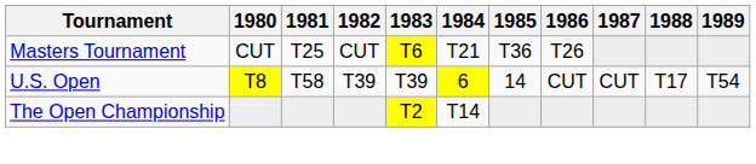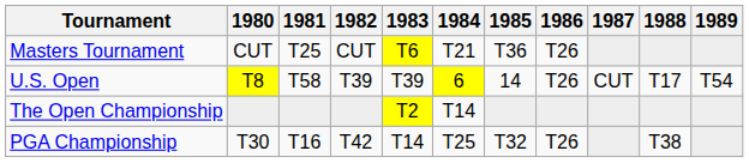 <table class="wikitable" style="font-size:95%;text-align:center;">
 <tr>
 <th>Tournament</th>
 <th>1980</th>
 <th>1981</th>
 <th>1982</th>
 <th>1983</th>
 <th>1984</th>
 <th>1985</th>
 <th>1986</th>
 <th>1987</th>
 <th>1988</th>
 <th>1989</th>
 </tr>
 <tr>
 <td align=left><a href='#'>Masters Tournament</a></td>
 <td>CUT</td>
 <td>T25</td>
 <td>CUT</td>
 <td style="background:yellow;">T6</td>
 <td>T21</td>
 <td>T36</td>
 <td>T26</td>
 <td style="background:#eeeeee;"></td>
 <td style="background:#eeeeee;"></td>
 <td style="background:#eeeeee;"></td>
 </tr>
 <tr>
 <td align=left><a href='#'>U.S. Open</a></td>
 <td style="background:yellow;">T8</td>
 <td>T58</td>
 <td>T39</td>
 <td>T39</td>
 <td style="background:yellow;">6</td>
 <td>14</td>
-<td>CUT</td>
+<td>T26</td>
 <td>CUT</td>
 <td>T17</td>
 <td>T54</td>
 </tr>
 <tr>
 <td align=left><a href='#'>The Open Championship</a></td>
 <td style="background:#eeeeee;"></td>
 <td style="background:#eeeeee;"></td>
 <td style="background:#eeeeee;"></td>
 <td style="background:yellow;">T2</td>
 <td>T14</td>
 <td style="background:#eeeeee;"></td>
 <td style="background:#eeeeee;"></td>
 <td style="background:#eeeeee;"></td>
 <td style="background:#eeeeee;"></td>
 <td style="background:#eeeeee;"></td>
 </tr>
+<tr>
+<td align=left><a href='#'>PGA Championship</a></td>
+<td>T30</td>
+<td>T16</td>
+<td>T42</td>
+<td>T14</td>
+<td>T25</td>
+<td>T32</td>
+<td>T26</td>
+<td style="background:#eeeeee;"></td>
+<td>T38</td>
+<td style="background:#eeeeee;"></td>
+</tr>
 </table>
